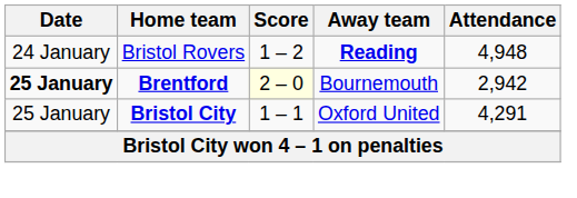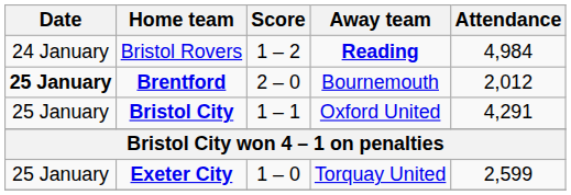 <table class="wikitable" style="text-align: center">
 <tr>
 <th>Date</th>
 <th>Home team</th>
 <th>Score</th>
 <th>Away team</th>
 <th>Attendance</th>
 </tr>
 <tr>
 <td>24 January</td>
 <td><a href='#'>Bristol Rovers</a></td>
 <td>1 – 2</td>
 <td><strong><a href='#'>Reading</a></strong></td>
-<td>4,948</td>
+<td>4,984</td>
 </tr>
 <tr>
 <td><strong>25 January</strong></td>
 <td><strong><a href='#'>Brentford</a></strong></td>
-<td style="background: lightyellow;">2 – 0</td>
+<td>2 – 0</td>
 <td><a href='#'>Bournemouth</a></td>
-<td>2,942</td>
+<td>2,012</td>
 </tr>
 <tr>
 <td>25 January</td>
 <td><strong><a href='#'>Bristol City</a></strong></td>
 <td>1 – 1</td>
 <td><a href='#'>Oxford United</a></td>
 <td>4,291</td>
 </tr>
 <tr>
 </tr>
 <tr>
 <th colspan="5">Bristol City won 4  –  1 on penalties</th>
 </tr>
 <tr>
+<td>25 January</td>
+<td><strong><a href='#'>Exeter City</a></strong></td>
+<td>1 – 0</td>
+<td><a href='#'>Torquay United</a></td>
+<td>2,599</td>
+</tr>
+<tr>
 </tr>
 </table>
